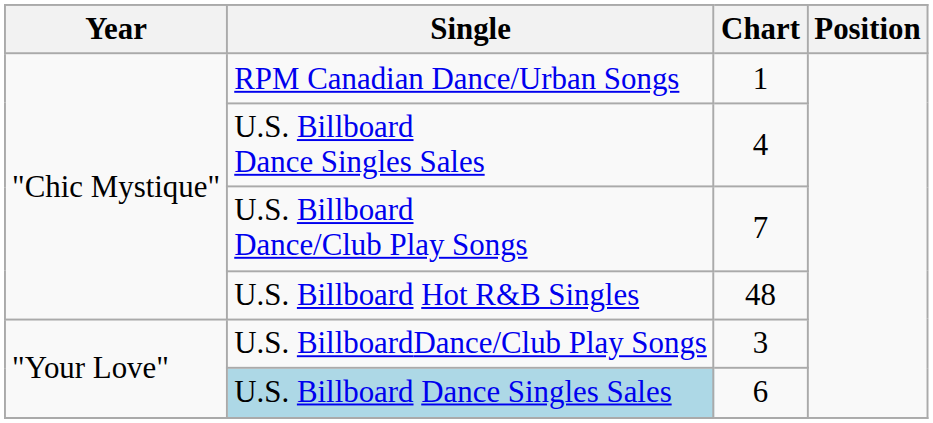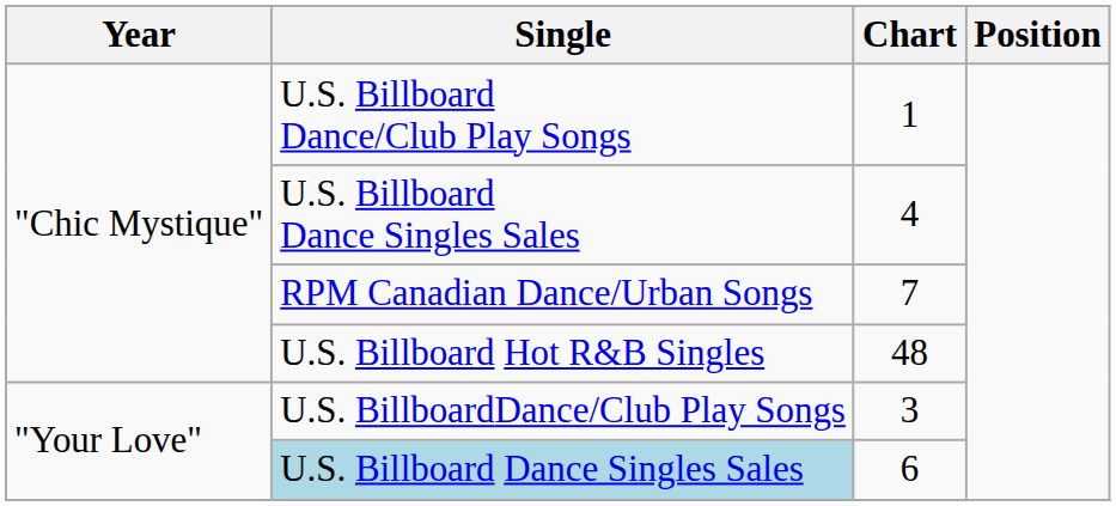 <table class="wikitable">
 <tr>
 <th>Year</th>
 <th>Single</th>
 <th>Chart</th>
 <th>Position</th>
 </tr>
 <tr>
 <td rowspan=4>"Chic Mystique"</td>
-<td><a href='#'>RPM Canadian Dance/Urban Songs</a></td>
+<td>U.S. <a href='#'>Billboard</a><br><a href='#'>Dance/Club Play Songs</a></td>
 <td align="center">1</td>
 </tr>
 <tr>
 <td>U.S. <a href='#'>Billboard</a><br><a href='#'>Dance Singles Sales</a></td>
 <td align="center">4</td>
 </tr>
 <tr>
-<td>U.S. <a href='#'>Billboard</a><br><a href='#'>Dance/Club Play Songs</a></td>
+<td><a href='#'>RPM Canadian Dance/Urban Songs</a></td>
 <td align="center">7</td>
 </tr>
 <tr>
 <td>U.S. <a href='#'>Billboard</a> <a href='#'>Hot R&B Singles</a></td>
 <td align="center">48</td>
 </tr>
 <tr>
 <td rowspan=2>"Your Love"</td>
 <td>U.S. <a href='#'>Billboard</a><a href='#'>Dance/Club Play Songs</a></td>
 <td align="center">3</td>
 </tr>
 <tr>
 <td style="background: lightblue;">U.S. <a href='#'>Billboard</a> <a href='#'>Dance Singles Sales</a></td>
 <td align="center">6</td>
 </tr>
 <tr>
 </tr>
 </table>
